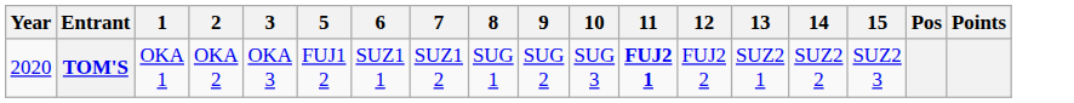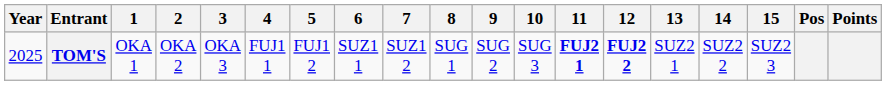 <table class="wikitable" style="text-align:center; font-size:85%">
 <tr>
 <th>Year</th>
 <th>Entrant</th>
 <th>1</th>
 <th>2</th>
 <th>3</th>
+<th>4</th>
 <th>5</th>
 <th>6</th>
 <th>7</th>
 <th>8</th>
 <th>9</th>
 <th>10</th>
 <th>11</th>
 <th>12</th>
 <th>13</th>
 <th>14</th>
 <th>15</th>
 <th>Pos</th>
 <th>Points</th>
 </tr>
 <tr>
-<td><a href='#'>2020</a></td>
+<td><a href='#'>2025</a></td>
 <th><a href='#'>TOM'S</a></th>
 <td style="background:#;"><a href='#'>OKA<br>1</a><br></td>
 <td style="background:#;"><a href='#'>OKA<br>2</a><br></td>
 <td style="background:#;"><a href='#'>OKA<br>3</a><br></td>
+<td style="background:#;"><a href='#'>FUJ1<br>1</a><br></td>
 <td style="background:#;"><a href='#'>FUJ1<br>2</a><br></td>
 <td style="background:#;"><a href='#'>SUZ1<br>1</a><br></td>
 <td style="background:#;"><a href='#'>SUZ1<br>2</a><br></td>
 <td style="background:#;"><a href='#'>SUG<br>1</a><br></td>
 <td style="background:#;"><a href='#'>SUG<br>2</a><br></td>
 <td style="background:#;"><a href='#'>SUG<br>3</a><br></td>
 <td style="background:#;"><strong><a href='#'>FUJ2<br>1</a><br></strong></td>
-<td style="background:#;"><a href='#'>FUJ2<br>2</a><br></td>
+<td style="background:#;"><strong><a href='#'>FUJ2<br>2</a><br></strong></td>
 <td style="background:#;"><a href='#'>SUZ2<br>1</a><br></td>
 <td style="background:#;"><a href='#'>SUZ2<br>2</a><br></td>
 <td style="background:#;"><a href='#'>SUZ2<br>3</a><br></td>
 <th></th>
 <th></th>
 </tr>
 </table>
